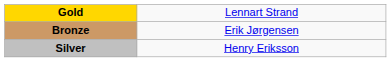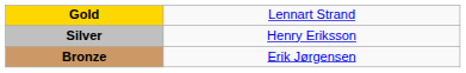 <table class="wikitable" style="text-align:center; " width="35%">
 <tr>
 <td bgcolor="gold"><strong>Gold</strong></td>
 <td><a href='#'>Lennart Strand</a><br>  <small><em></em></small></td>
 </tr>
 <tr>
+<td bgcolor="silver"><strong>Silver</strong></td>
+<td><a href='#'>Henry Eriksson</a><br>  <small><em></em></small></td>
+</tr>
+<tr>
 <td bgcolor="CC9966"><strong>Bronze</strong></td>
 <td><a href='#'>Erik Jørgensen</a><br>  <small><em></em></small></td>
 </tr>
-<tr>
-<td bgcolor="silver"><strong>Silver</strong></td>
-<td><a href='#'>Henry Eriksson</a><br>  <small><em></em></small></td>
-</tr>
 </table>
